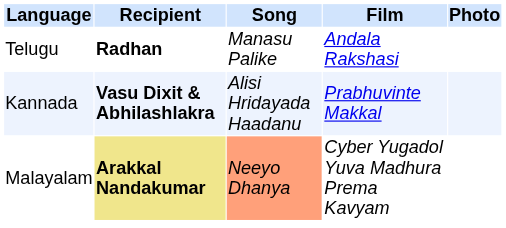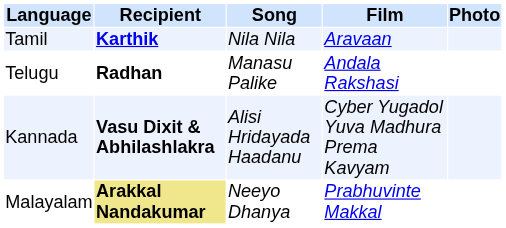 <table cellspacing="1" cellpadding="1" border="0" style="width:50%;">
 <tr style="background:#d1e4fd;">
 <th>Language</th>
 <th>Recipient</th>
 <th>Song</th>
 <th>Film</th>
 <th>Photo</th>
+</tr>
+<tr style="background:#edf3fe;">
+<td>Tamil</td>
+<td><strong><a href='#'>Karthik</a></strong></td>
+<td><em>Nila Nila</em></td>
+<td><em><a href='#'>Aravaan</a></em></td>
+<td></td>
 </tr>
 <tr>
 <td>Telugu</td>
 <td><strong>Radhan</strong></td>
 <td><em>Manasu Palike</em></td>
 <td><em><a href='#'>Andala Rakshasi</a></em></td>
 <td></td>
 </tr>
 <tr style="background:#edf3fe;">
 <td>Kannada</td>
 <td><strong>Vasu Dixit & Abhilashlakra</strong></td>
 <td><em>Alisi Hridayada Haadanu</em></td>
-<td><em><a href='#'>Prabhuvinte Makkal</a></em></td>
+<td><em>Cyber Yugadol Yuva Madhura Prema Kavyam</em></td>
 <td></td>
 </tr>
 <tr>
 <td>Malayalam</td>
 <td style="background: khaki;"><strong>Arakkal Nandakumar</strong></td>
-<td style="background: lightsalmon;"><em>Neeyo Dhanya</em></td>
-<td><em>Cyber Yugadol Yuva Madhura Prema Kavyam</em></td>
+<td><em>Neeyo Dhanya</em></td>
+<td><em><a href='#'>Prabhuvinte Makkal</a></em></td>
 <td></td>
 </tr>
 </table>
